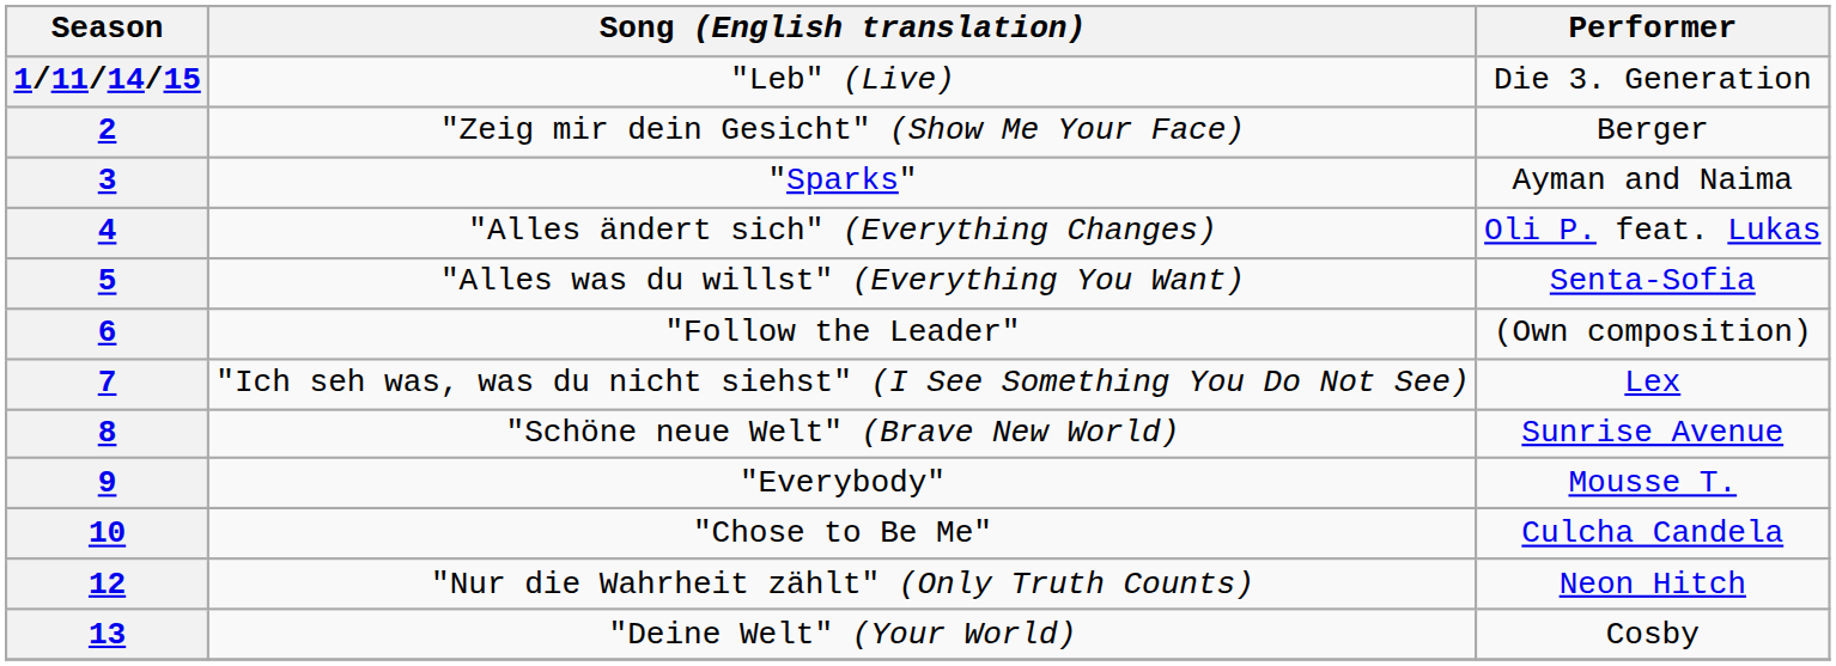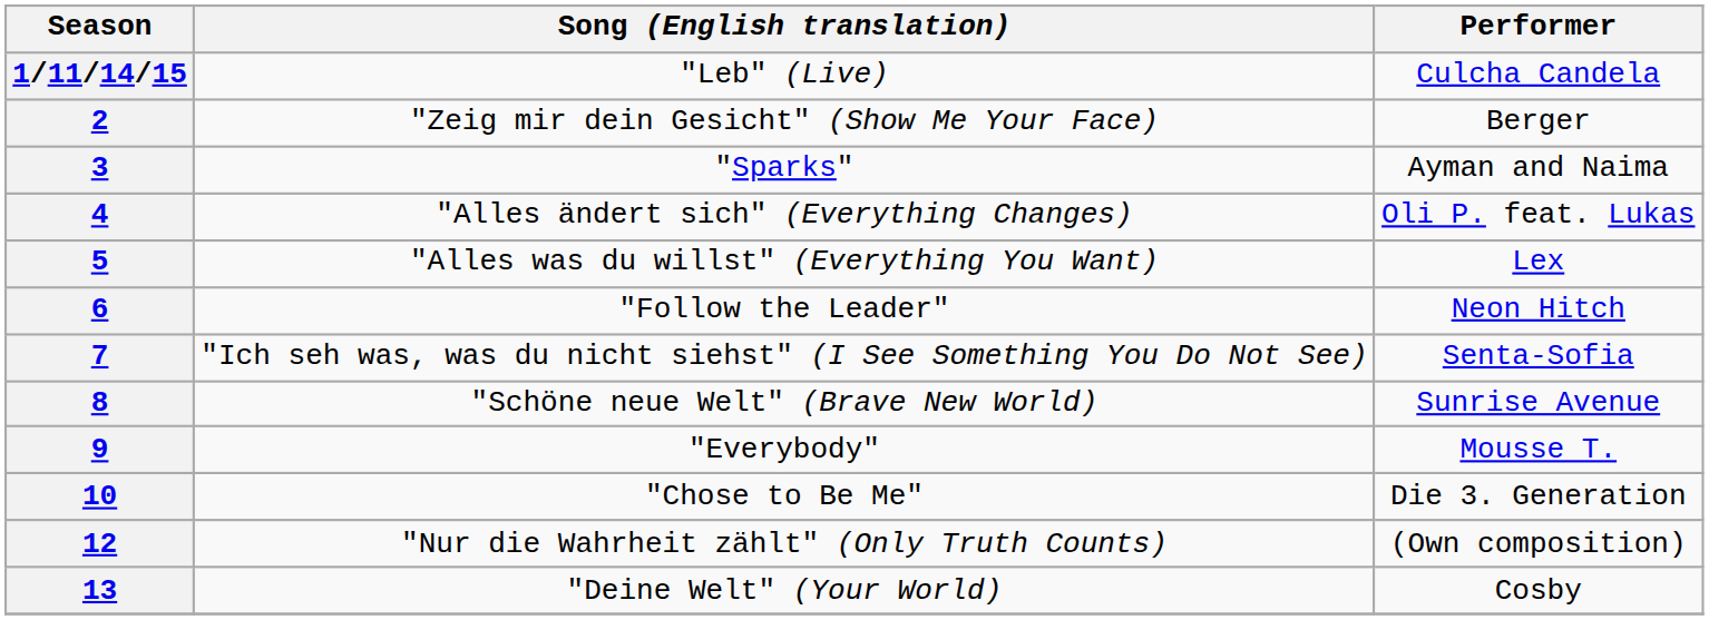 <table class="wikitable" style="text-align:center;font-size:95%;">
 <tr>
 <th>Season</th>
 <th>Song <em>(English translation)</em></th>
 <th>Performer</th>
 </tr>
 <tr>
 <th><a href='#'>1</a>/<a href='#'>11</a>/<a href='#'>14</a>/<a href='#'>15</a></th>
 <td>"Leb" <em>(Live)</em></td>
-<td>Die 3. Generation</td>
+<td><a href='#'>Culcha Candela</a></td>
 </tr>
 <tr>
 <th><a href='#'>2</a></th>
 <td>"Zeig mir dein Gesicht" <em>(Show Me Your Face)</em></td>
 <td>Berger</td>
 </tr>
 <tr>
 <th><a href='#'>3</a></th>
 <td>"<a href='#'>Sparks</a>"</td>
 <td>Ayman and Naima</td>
 </tr>
 <tr>
 <th><a href='#'>4</a></th>
 <td>"Alles ändert sich" <em>(Everything Changes)</em></td>
 <td><a href='#'>Oli P.</a> feat. <a href='#'>Lukas</a></td>
 </tr>
 <tr>
 <th><a href='#'>5</a></th>
 <td>"Alles was du willst" <em>(Everything You Want)</em></td>
-<td><a href='#'>Senta-Sofia</a></td>
+<td><a href='#'>Lex</a></td>
 </tr>
 <tr>
 <th><a href='#'>6</a></th>
 <td>"Follow the Leader"</td>
-<td>(Own composition)</td>
+<td><a href='#'>Neon Hitch</a></td>
 </tr>
 <tr>
 <th><a href='#'>7</a></th>
 <td>"Ich seh was, was du nicht siehst" <em>(I See Something You Do Not See)</em></td>
-<td><a href='#'>Lex</a></td>
+<td><a href='#'>Senta-Sofia</a></td>
 </tr>
 <tr>
 <th><a href='#'>8</a></th>
 <td>"Schöne neue Welt" <em>(Brave New World)</em></td>
 <td><a href='#'>Sunrise Avenue</a></td>
 </tr>
 <tr>
 <th><a href='#'>9</a></th>
 <td>"Everybody"</td>
 <td><a href='#'>Mousse T.</a></td>
 </tr>
 <tr>
 <th><a href='#'>10</a></th>
 <td>"Chose to Be Me"</td>
-<td><a href='#'>Culcha Candela</a></td>
+<td>Die 3. Generation</td>
 </tr>
 <tr>
 <th><a href='#'>12</a></th>
 <td>"Nur die Wahrheit zählt" <em>(Only Truth Counts)</em></td>
-<td><a href='#'>Neon Hitch</a></td>
+<td>(Own composition)</td>
 </tr>
 <tr>
 <th><a href='#'>13</a></th>
 <td>"Deine Welt" <em>(Your World)</em></td>
 <td>Cosby</td>
 </tr>
 <tr>
 </tr>
 </table>
